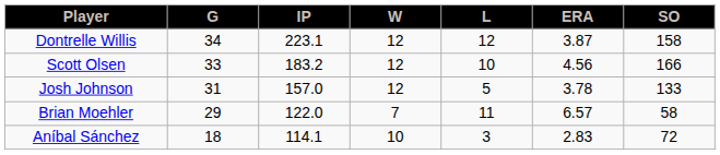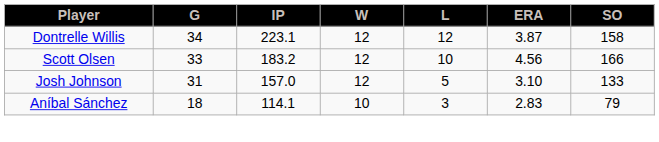 <table class="wikitable sortable">
 <tr>
 <th style=" background:#000000; color:#C9C0BB;" width="16%">Player</th>
 <th style=" background:#000000; color:#C9C0BB;" width="9%">G</th>
 <th style=" background:#000000; color:#C9C0BB;" width="9%">IP</th>
 <th style=" background:#000000; color:#C9C0BB;" width="9%">W</th>
 <th style=" background:#000000; color:#C9C0BB;" width="9%">L</th>
 <th style=" background:#000000; color:#C9C0BB;" width="9%">ERA</th>
 <th style=" background:#000000; color:#C9C0BB;" width="9%">SO</th>
 </tr>
 <tr align=center>
 <td><a href='#'>Dontrelle Willis</a></td>
 <td>34</td>
 <td>223.1</td>
 <td>12</td>
 <td>12</td>
 <td>3.87</td>
 <td>158</td>
 </tr>
 <tr align=center>
 <td><a href='#'>Scott Olsen</a></td>
 <td>33</td>
 <td>183.2</td>
 <td>12</td>
 <td>10</td>
 <td>4.56</td>
 <td>166</td>
 </tr>
 <tr align=center>
 <td><a href='#'>Josh Johnson</a></td>
 <td>31</td>
 <td>157.0</td>
 <td>12</td>
 <td>5</td>
-<td>3.78</td>
+<td>3.10</td>
 <td>133</td>
-</tr>
-<tr align=center>
-<td><a href='#'>Brian Moehler</a></td>
-<td>29</td>
-<td>122.0</td>
-<td>7</td>
-<td>11</td>
-<td>6.57</td>
-<td>58</td>
 </tr>
 <tr align=center>
 <td><a href='#'>Aníbal Sánchez</a></td>
 <td>18</td>
 <td>114.1</td>
 <td>10</td>
 <td>3</td>
 <td>2.83</td>
-<td>72</td>
+<td>79</td>
 </tr>
 </table>
